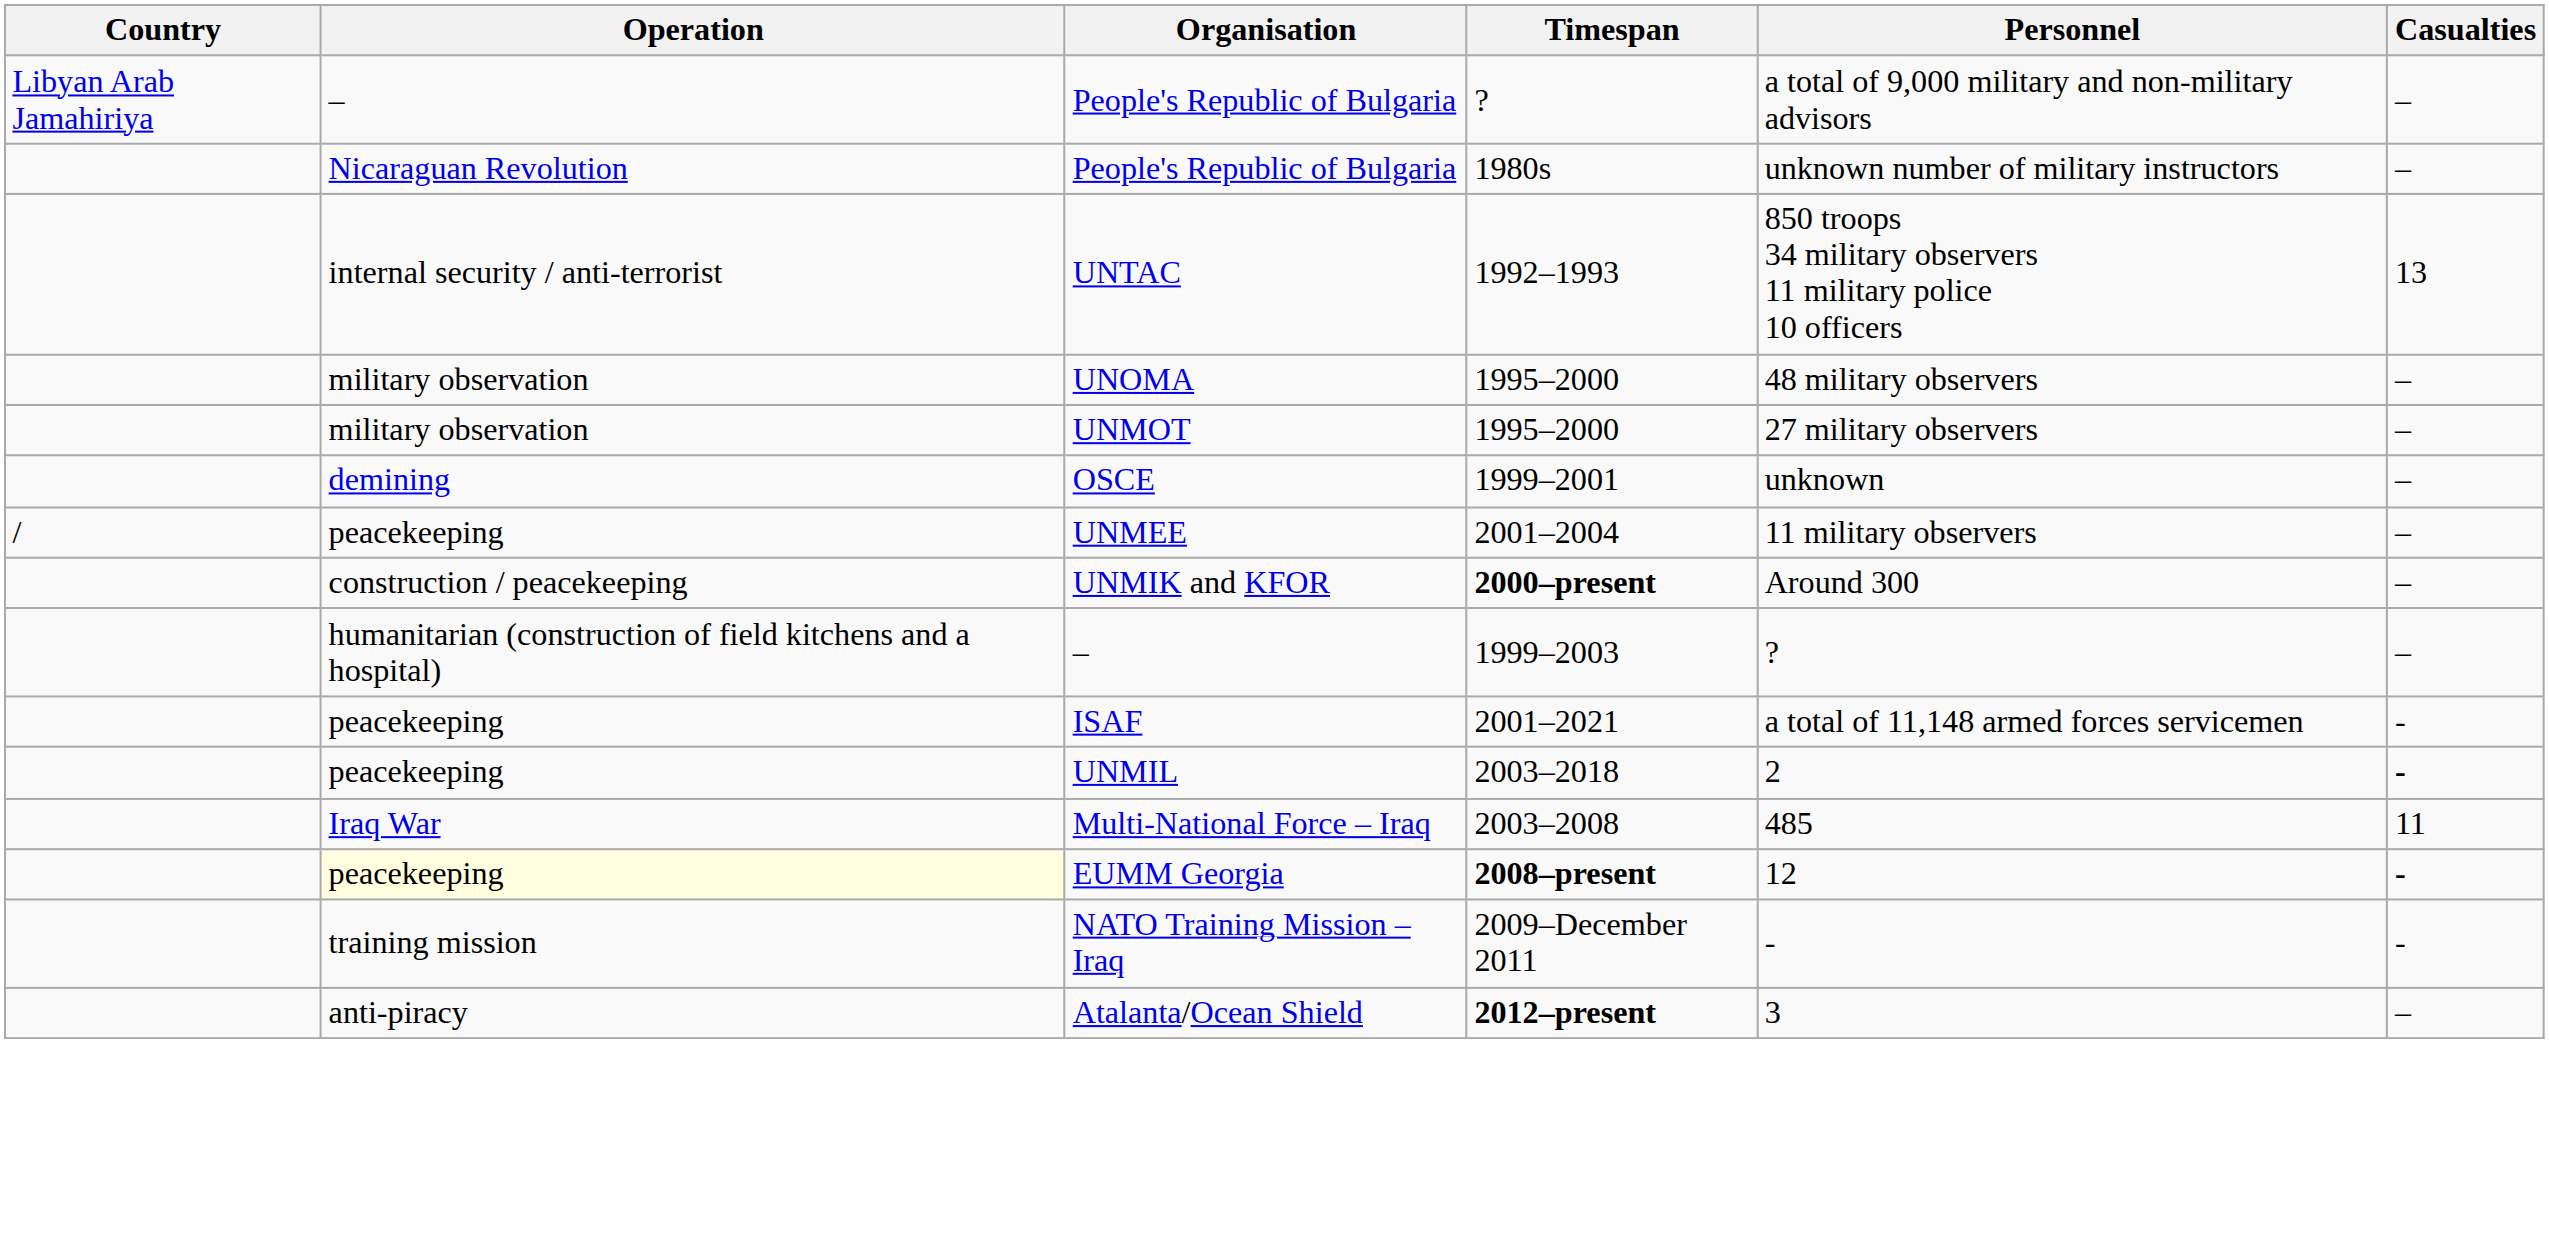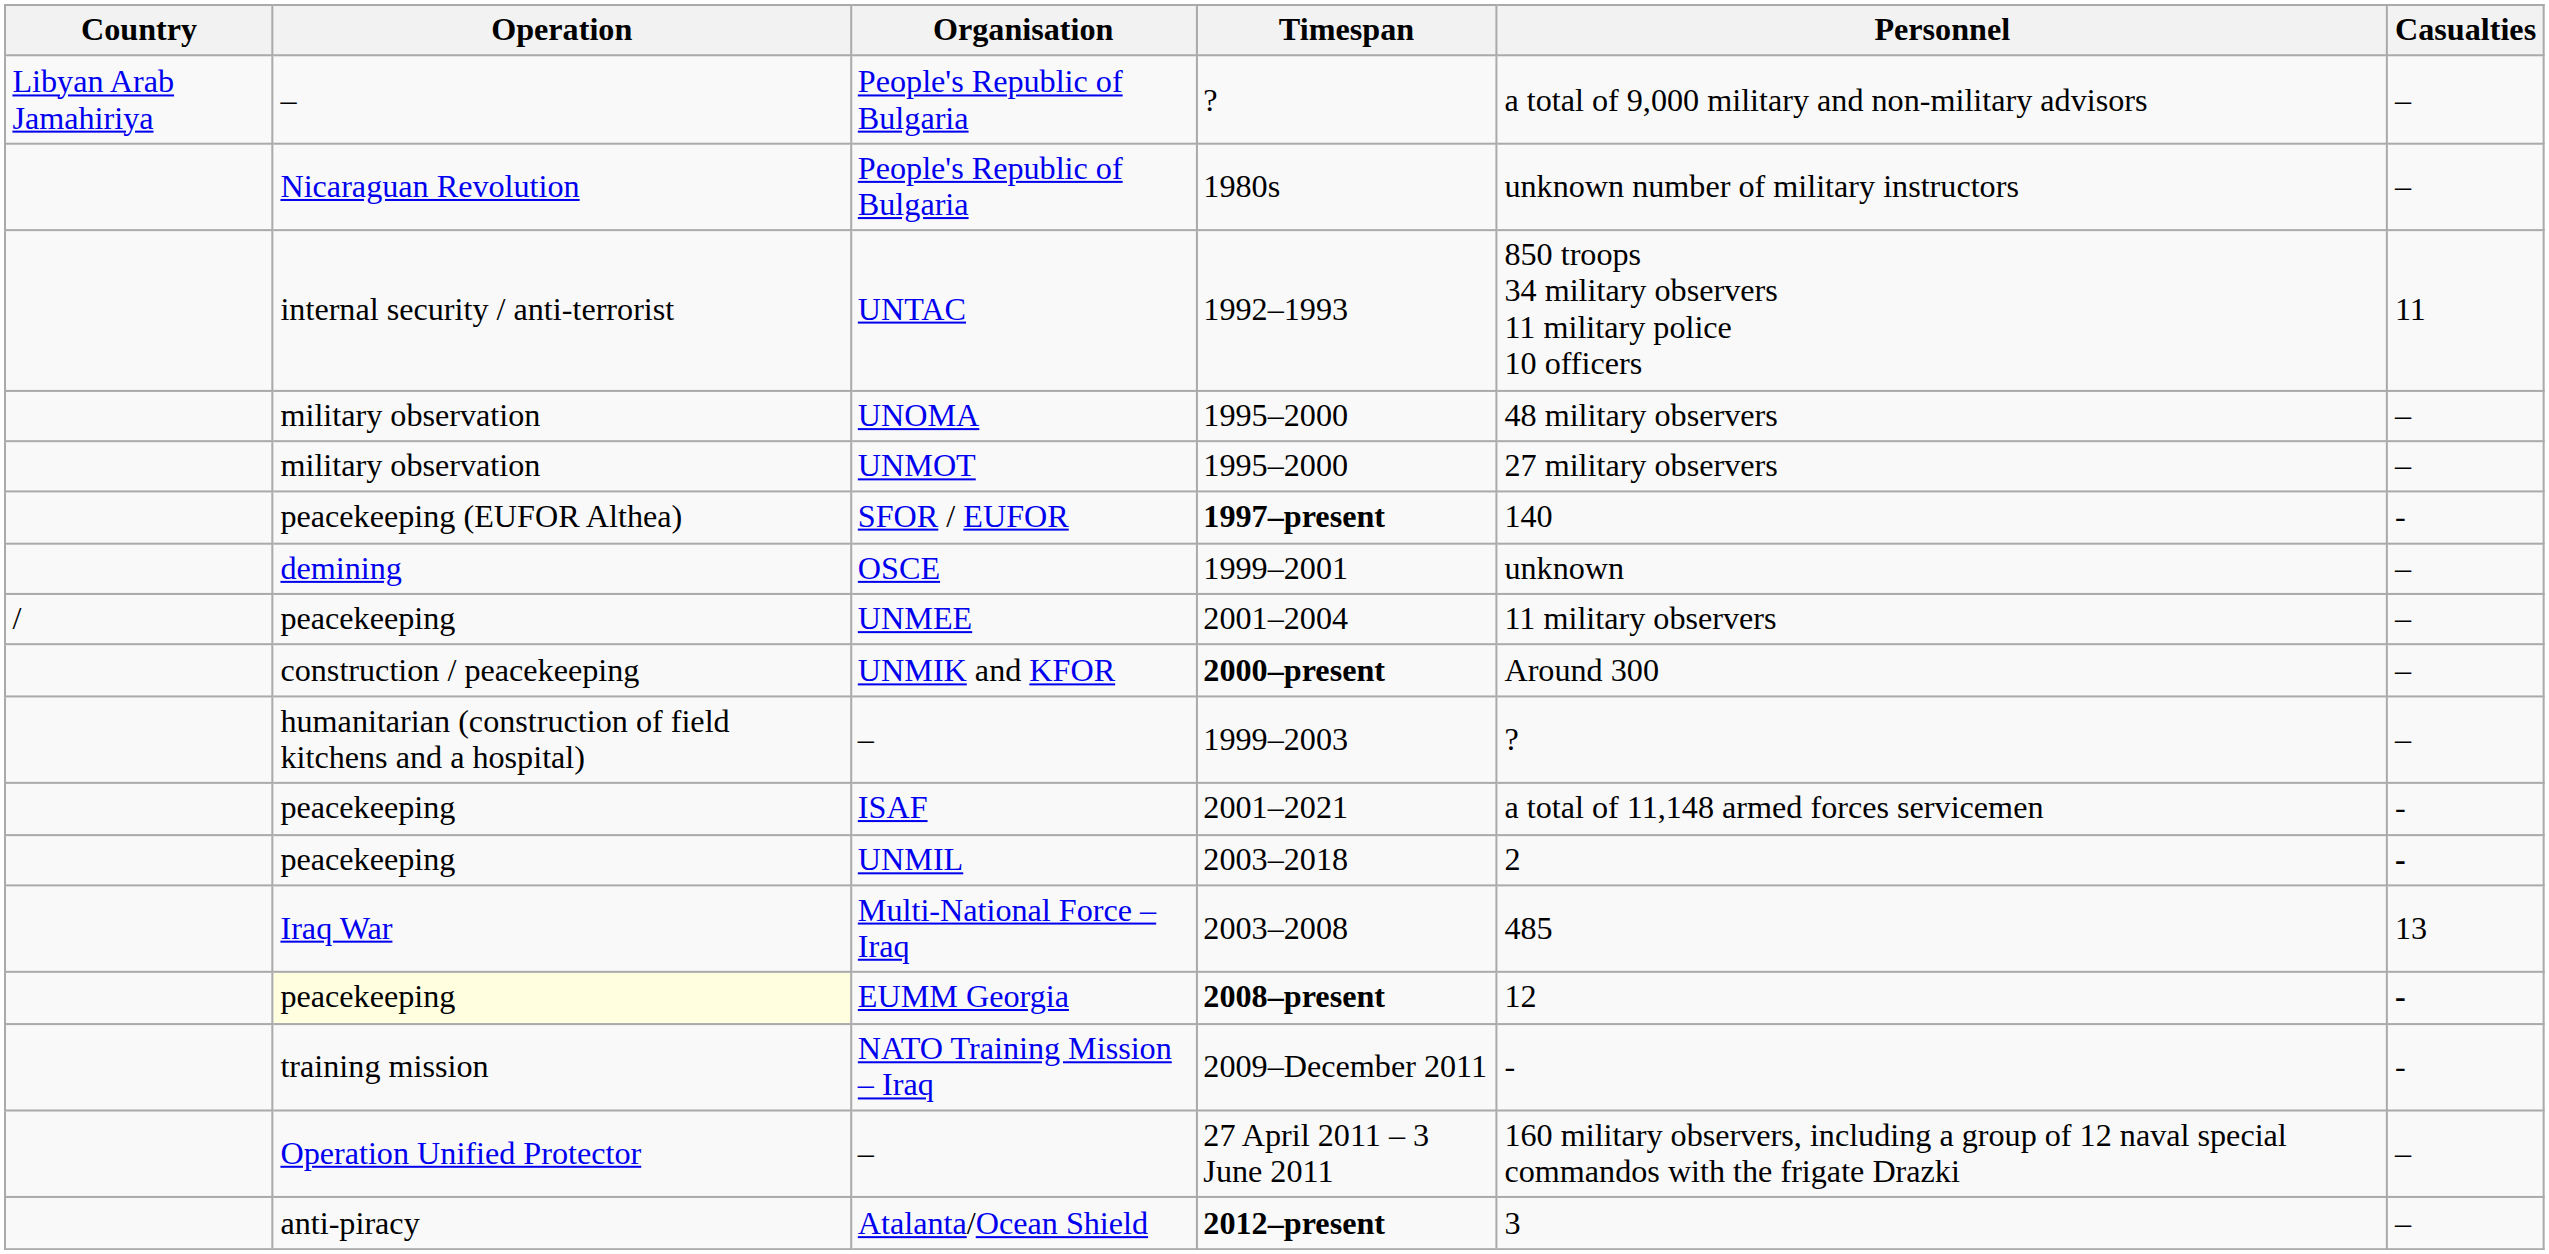 <table class="wikitable" style="width:100%;">
 <tr>
 <th>Country</th>
 <th>Operation</th>
 <th>Organisation</th>
 <th>Timespan</th>
 <th>Personnel</th>
 <th>Casualties</th>
 </tr>
 <tr>
 <td> <a href='#'>Libyan Arab Jamahiriya</a></td>
 <td>–</td>
 <td><a href='#'>People's Republic of Bulgaria</a></td>
 <td>?</td>
 <td>a total of 9,000 military and non-military advisors</td>
 <td>–</td>
 </tr>
 <tr>
 <td></td>
 <td><a href='#'>Nicaraguan Revolution</a></td>
 <td><a href='#'>People's Republic of Bulgaria</a></td>
 <td>1980s</td>
 <td>unknown number of military instructors</td>
 <td>–</td>
 </tr>
 <tr>
 <td></td>
 <td>internal security / anti-terrorist</td>
 <td><a href='#'>UNTAC</a></td>
 <td>1992–1993</td>
 <td>850 troops<br>34 military observers<br>11 military police<br>10 officers</td>
-<td>13</td>
+<td>11</td>
 </tr>
 <tr>
 <td></td>
 <td>military observation</td>
 <td><a href='#'>UNOMA</a></td>
 <td>1995–2000</td>
 <td>48 military observers</td>
 <td>–</td>
 </tr>
 <tr>
 <td></td>
 <td>military observation</td>
 <td><a href='#'>UNMOT</a></td>
 <td>1995–2000</td>
 <td>27 military observers</td>
 <td>–</td>
+</tr>
+<tr>
+<td></td>
+<td>peacekeeping (EUFOR Althea)</td>
+<td><a href='#'>SFOR</a> / <a href='#'>EUFOR</a></td>
+<td><strong>1997–present</strong></td>
+<td>140</td>
+<td>-</td>
 </tr>
 <tr>
 <td></td>
 <td><a href='#'>demining</a></td>
 <td><a href='#'>OSCE</a></td>
 <td>1999–2001</td>
 <td>unknown</td>
 <td>–</td>
 </tr>
 <tr>
 <td> / </td>
 <td>peacekeeping</td>
 <td><a href='#'>UNMEE</a></td>
 <td>2001–2004</td>
 <td>11 military observers</td>
 <td>–</td>
 </tr>
 <tr>
 <td></td>
 <td>construction / peacekeeping</td>
 <td><a href='#'>UNMIK</a> and <a href='#'>KFOR</a></td>
 <td><strong>2000–present</strong></td>
 <td>Around 300</td>
 <td>–</td>
 </tr>
 <tr>
 <td></td>
 <td>humanitarian (construction of field kitchens and a hospital)</td>
 <td>–</td>
 <td>1999–2003</td>
 <td>?</td>
 <td>–</td>
 </tr>
 <tr>
 <td></td>
 <td>peacekeeping</td>
 <td><a href='#'>ISAF</a></td>
 <td>2001–2021</td>
 <td>a total of 11,148 armed forces servicemen</td>
 <td>-</td>
 </tr>
 <tr>
 <td></td>
 <td>peacekeeping</td>
 <td><a href='#'>UNMIL</a></td>
 <td>2003–2018</td>
 <td>2</td>
 <td><strong>-</strong></td>
 </tr>
 <tr>
 <td></td>
 <td><a href='#'>Iraq War</a></td>
 <td><a href='#'>Multi-National Force – Iraq</a></td>
 <td>2003–2008</td>
 <td>485</td>
-<td>11</td>
+<td>13</td>
 </tr>
 <tr>
 <td></td>
 <td style="background: lightyellow;">peacekeeping</td>
 <td><a href='#'>EUMM Georgia</a></td>
 <td><strong>2008–present</strong></td>
 <td>12</td>
 <td><strong>-</strong></td>
 </tr>
 <tr>
 <td></td>
 <td>training mission</td>
 <td><a href='#'>NATO Training Mission – Iraq</a></td>
 <td>2009–December 2011</td>
 <td>-</td>
 <td>-</td>
 </tr>
 <tr>
+<td></td>
+<td><a href='#'>Operation Unified Protector</a></td>
+<td>–</td>
+<td>27 April 2011 – 3 June 2011</td>
+<td>160 military observers, including a group of 12 naval special commandos with the frigate Drazki</td>
+<td>–</td>
+</tr>
+<tr>
 <td><strong></strong></td>
 <td>anti-piracy</td>
 <td><a href='#'>Atalanta</a>/<a href='#'>Ocean Shield</a></td>
 <td><strong>2012–present</strong></td>
 <td>3</td>
 <td>–</td>
 </tr>
 </table>
